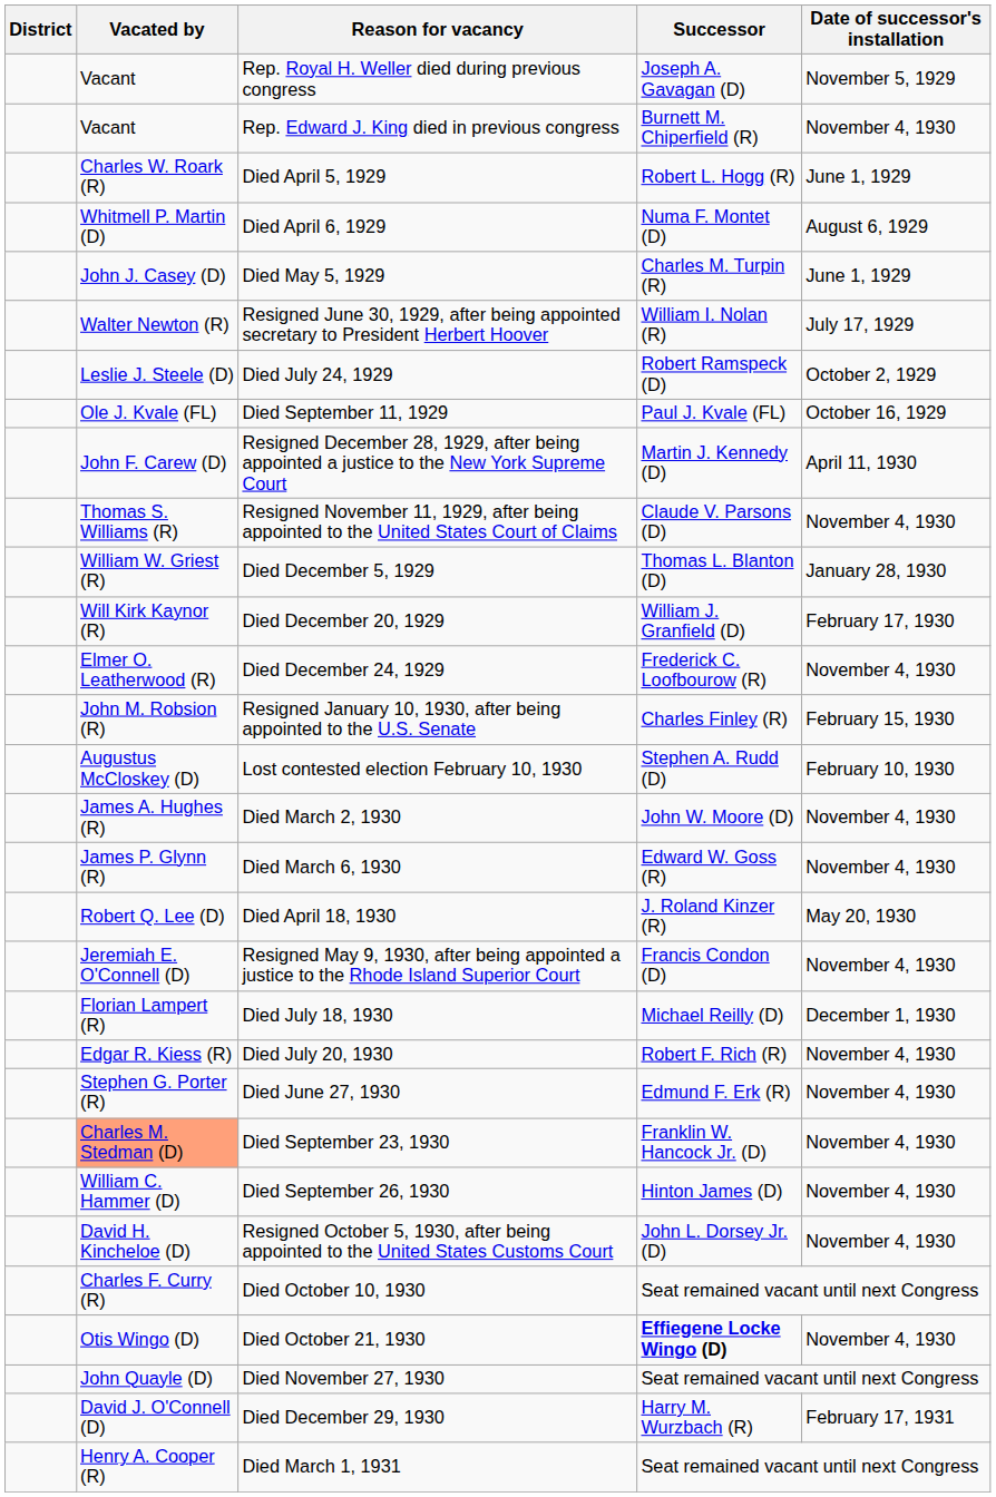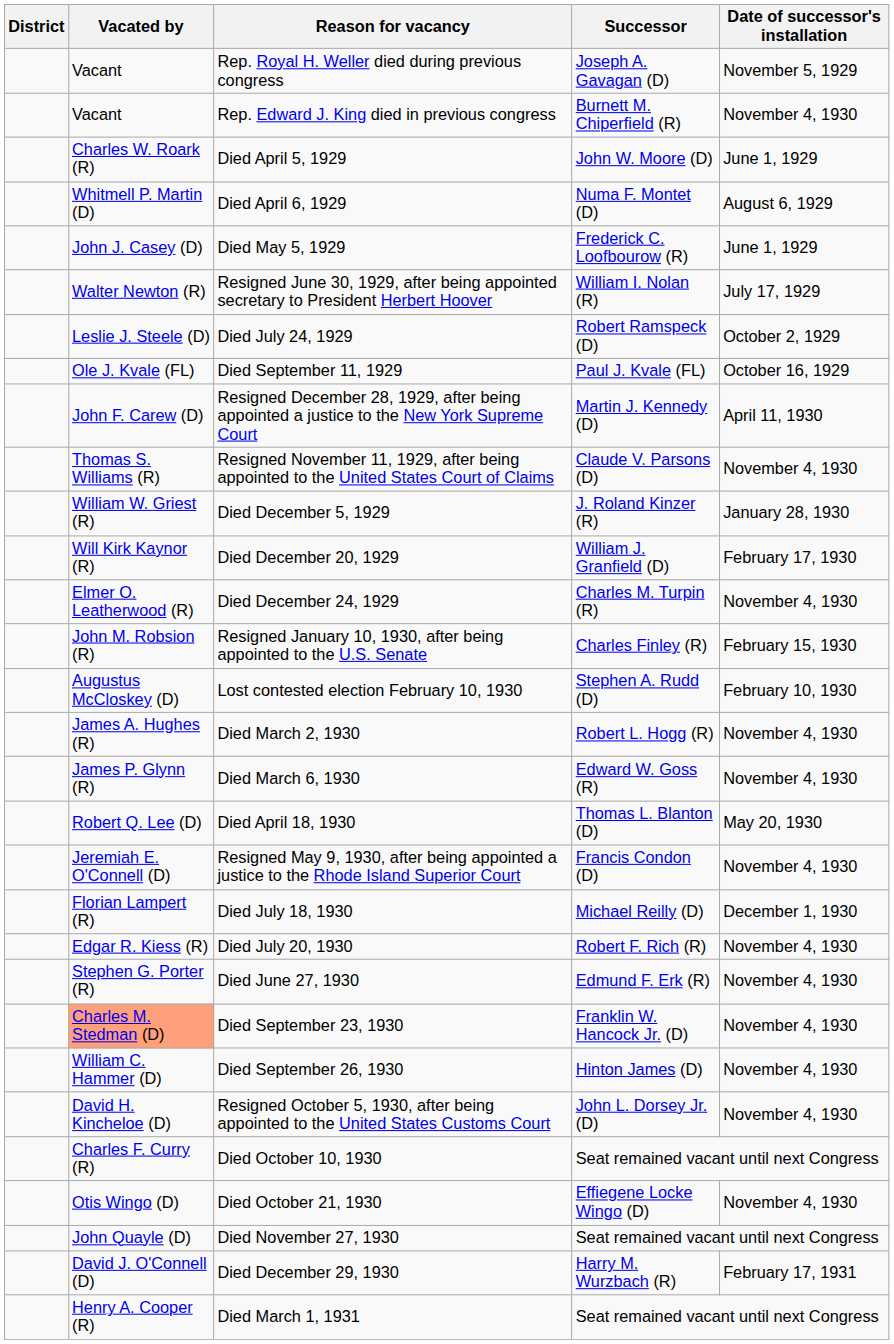 <table class=wikitable>
 <tr>
 <th>District</th>
 <th>Vacated by</th>
 <th>Reason for vacancy</th>
 <th>Successor</th>
 <th>Date of successor's installation</th>
 </tr>
 <tr>
 <td></td>
 <td>Vacant</td>
 <td>Rep. <a href='#'>Royal H. Weller</a> died during previous congress</td>
 <td><a href='#'>Joseph A. Gavagan</a> (D)</td>
 <td>November 5, 1929</td>
 </tr>
 <tr>
 <td></td>
 <td>Vacant</td>
 <td>Rep. <a href='#'>Edward J. King</a> died in previous congress</td>
 <td><a href='#'>Burnett M. Chiperfield</a> (R)</td>
 <td>November 4, 1930</td>
 </tr>
 <tr>
 <td></td>
 <td><a href='#'>Charles W. Roark</a> (R)</td>
 <td>Died April 5, 1929</td>
-<td><a href='#'>Robert L. Hogg</a> (R)</td>
+<td><a href='#'>John W. Moore</a> (D)</td>
 <td>June 1, 1929</td>
 </tr>
 <tr>
 <td></td>
 <td><a href='#'>Whitmell P. Martin</a> (D)</td>
 <td>Died April 6, 1929</td>
 <td><a href='#'>Numa F. Montet</a> (D)</td>
 <td>August 6, 1929</td>
 </tr>
 <tr>
 <td></td>
 <td><a href='#'>John J. Casey</a> (D)</td>
 <td>Died May 5, 1929</td>
-<td><a href='#'>Charles M. Turpin</a> (R)</td>
+<td><a href='#'>Frederick C. Loofbourow</a> (R)</td>
 <td>June 1, 1929</td>
 </tr>
 <tr>
 <td></td>
 <td><a href='#'>Walter Newton</a> (R)</td>
 <td>Resigned June 30, 1929, after being appointed secretary to President <a href='#'>Herbert Hoover</a></td>
 <td><a href='#'>William I. Nolan</a> (R)</td>
 <td>July 17, 1929</td>
 </tr>
 <tr>
 <td></td>
 <td><a href='#'>Leslie J. Steele</a> (D)</td>
 <td>Died July 24, 1929</td>
 <td><a href='#'>Robert Ramspeck</a> (D)</td>
 <td>October 2, 1929</td>
 </tr>
 <tr>
 <td></td>
 <td><a href='#'>Ole J. Kvale</a> (FL)</td>
 <td>Died September 11, 1929</td>
 <td><a href='#'>Paul J. Kvale</a> (FL)</td>
 <td>October 16, 1929</td>
 </tr>
 <tr>
 <td></td>
 <td><a href='#'>John F. Carew</a> (D)</td>
 <td>Resigned December 28, 1929, after being appointed a justice to the <a href='#'>New York Supreme Court</a></td>
 <td><a href='#'>Martin J. Kennedy</a> (D)</td>
 <td>April 11, 1930</td>
 </tr>
 <tr>
 <td></td>
 <td><a href='#'>Thomas S. Williams</a> (R)</td>
 <td>Resigned November 11, 1929, after being appointed to the <a href='#'>United States Court of Claims</a></td>
 <td><a href='#'>Claude V. Parsons</a> (D)</td>
 <td>November 4, 1930</td>
 </tr>
 <tr>
 <td></td>
 <td><a href='#'>William W. Griest</a> (R)</td>
 <td>Died December 5, 1929</td>
-<td><a href='#'>Thomas L. Blanton</a> (D)</td>
+<td><a href='#'>J. Roland Kinzer</a> (R)</td>
 <td>January 28, 1930</td>
 </tr>
 <tr>
 <td></td>
 <td><a href='#'>Will Kirk Kaynor</a> (R)</td>
 <td>Died December 20, 1929</td>
 <td><a href='#'>William J. Granfield</a> (D)</td>
 <td>February 17, 1930</td>
 </tr>
 <tr>
 <td></td>
 <td><a href='#'>Elmer O. Leatherwood</a> (R)</td>
 <td>Died December 24, 1929</td>
-<td><a href='#'>Frederick C. Loofbourow</a> (R)</td>
+<td><a href='#'>Charles M. Turpin</a> (R)</td>
 <td>November 4, 1930</td>
 </tr>
 <tr>
 <td></td>
 <td><a href='#'>John M. Robsion</a> (R)</td>
 <td>Resigned January 10, 1930, after being appointed to the <a href='#'>U.S. Senate</a></td>
 <td><a href='#'>Charles Finley</a> (R)</td>
 <td>February 15, 1930</td>
 </tr>
 <tr>
 <td></td>
 <td><a href='#'>Augustus McCloskey</a> (D)</td>
 <td>Lost contested election February 10, 1930</td>
 <td><a href='#'>Stephen A. Rudd</a> (D)</td>
 <td>February 10, 1930</td>
 </tr>
 <tr>
 <td></td>
 <td><a href='#'>James A. Hughes</a> (R)</td>
 <td>Died March 2, 1930</td>
-<td><a href='#'>John W. Moore</a> (D)</td>
+<td><a href='#'>Robert L. Hogg</a> (R)</td>
 <td>November 4, 1930</td>
 </tr>
 <tr>
 <td></td>
 <td><a href='#'>James P. Glynn</a> (R)</td>
 <td>Died March 6, 1930</td>
 <td><a href='#'>Edward W. Goss</a> (R)</td>
 <td>November 4, 1930</td>
 </tr>
 <tr>
 <td></td>
 <td><a href='#'>Robert Q. Lee</a> (D)</td>
 <td>Died April 18, 1930</td>
-<td><a href='#'>J. Roland Kinzer</a> (R)</td>
+<td><a href='#'>Thomas L. Blanton</a> (D)</td>
 <td>May 20, 1930</td>
 </tr>
 <tr>
 <td></td>
 <td><a href='#'>Jeremiah E. O'Connell</a> (D)</td>
 <td>Resigned May 9, 1930, after being appointed a justice to the <a href='#'>Rhode Island Superior Court</a></td>
 <td><a href='#'>Francis Condon</a> (D)</td>
 <td>November 4, 1930</td>
 </tr>
 <tr>
 <td></td>
 <td><a href='#'>Florian Lampert</a> (R)</td>
 <td>Died July 18, 1930</td>
 <td><a href='#'>Michael Reilly</a> (D)</td>
 <td>December 1, 1930</td>
 </tr>
 <tr>
 <td></td>
 <td><a href='#'>Edgar R. Kiess</a> (R)</td>
 <td>Died July 20, 1930</td>
 <td><a href='#'>Robert F. Rich</a> (R)</td>
 <td>November 4, 1930</td>
 </tr>
 <tr>
 <td></td>
 <td><a href='#'>Stephen G. Porter</a> (R)</td>
 <td>Died June 27, 1930</td>
 <td><a href='#'>Edmund F. Erk</a> (R)</td>
 <td>November 4, 1930</td>
 </tr>
 <tr>
 <td></td>
 <td style="background: lightsalmon;"><a href='#'>Charles M. Stedman</a> (D)</td>
 <td>Died September 23, 1930</td>
 <td><a href='#'>Franklin W. Hancock Jr.</a> (D)</td>
 <td>November 4, 1930</td>
 </tr>
 <tr>
 <td></td>
 <td><a href='#'>William C. Hammer</a> (D)</td>
 <td>Died September 26, 1930</td>
 <td><a href='#'>Hinton James</a> (D)</td>
 <td>November 4, 1930</td>
 </tr>
 <tr>
 <td></td>
 <td><a href='#'>David H. Kincheloe</a> (D)</td>
 <td>Resigned October 5, 1930, after being appointed to the <a href='#'>United States Customs Court</a></td>
 <td><a href='#'>John L. Dorsey Jr.</a> (D)</td>
 <td>November 4, 1930</td>
 </tr>
 <tr>
 <td></td>
 <td><a href='#'>Charles F. Curry</a> (R)</td>
 <td>Died October 10, 1930</td>
 <td colspan=2>Seat remained vacant until next Congress</td>
 </tr>
 <tr>
 <td></td>
 <td><a href='#'>Otis Wingo</a> (D)</td>
 <td>Died October 21, 1930</td>
-<td><strong><a href='#'>Effiegene Locke Wingo</a> (D)</strong></td>
+<td><a href='#'>Effiegene Locke Wingo</a> (D)</td>
 <td>November 4, 1930</td>
 </tr>
 <tr>
 <td></td>
 <td><a href='#'>John Quayle</a> (D)</td>
 <td>Died November 27, 1930</td>
 <td colspan=2>Seat remained vacant until next Congress</td>
 </tr>
 <tr>
 <td></td>
 <td><a href='#'>David J. O'Connell</a> (D)</td>
 <td>Died December 29, 1930</td>
 <td><a href='#'>Harry M. Wurzbach</a> (R)</td>
 <td>February 17, 1931</td>
 </tr>
 <tr>
 <td></td>
 <td><a href='#'>Henry A. Cooper</a> (R)</td>
 <td>Died March 1, 1931</td>
 <td colspan=2>Seat remained vacant until next Congress</td>
 </tr>
 </table>
